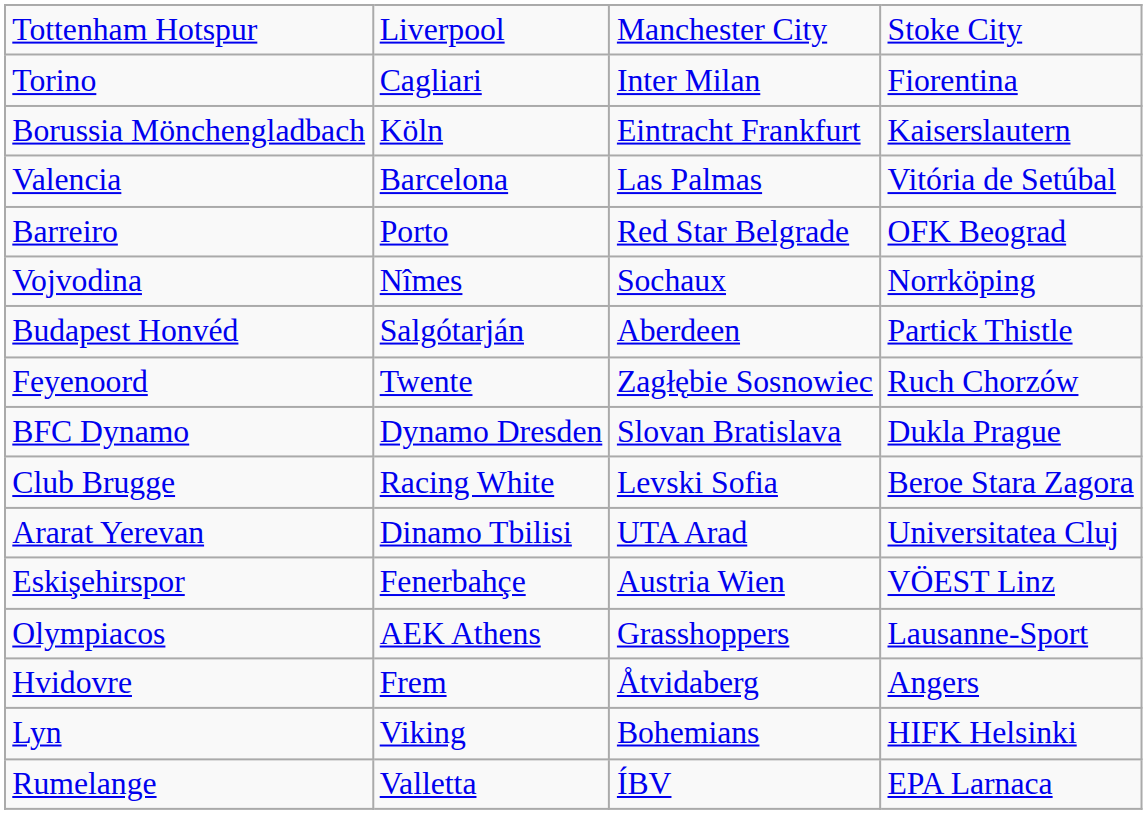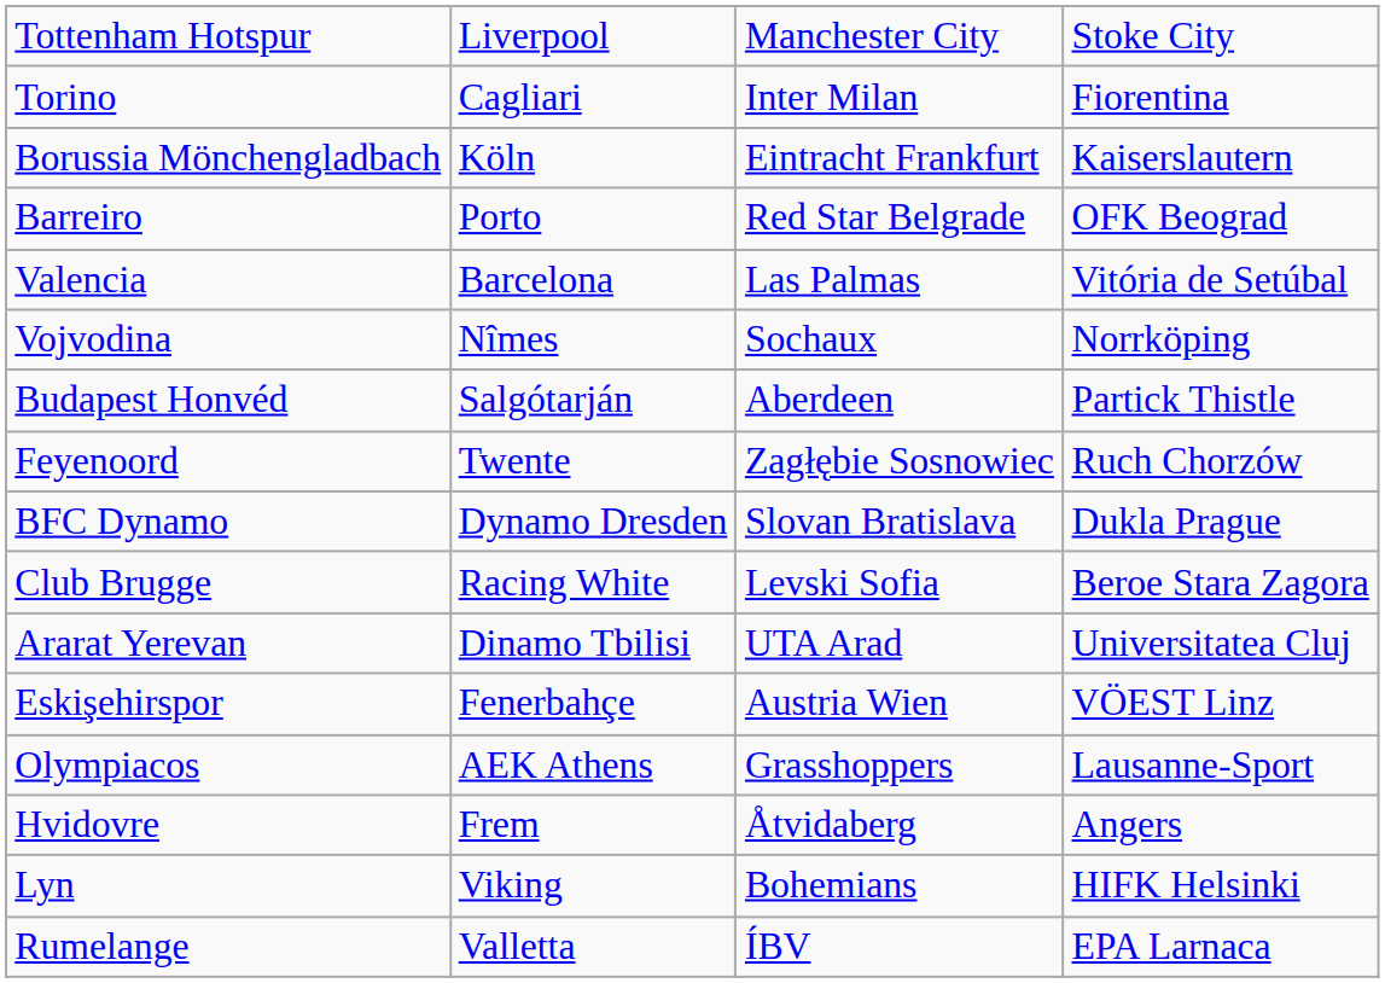 <table class="wikitable">
 <tr>
 <td> <a href='#'>Tottenham Hotspur</a> </td>
 <td> <a href='#'>Liverpool</a> </td>
 <td> <a href='#'>Manchester City</a> </td>
 <td> <a href='#'>Stoke City</a> </td>
 </tr>
 <tr>
 <td> <a href='#'>Torino</a> </td>
 <td> <a href='#'>Cagliari</a> </td>
 <td> <a href='#'>Inter Milan</a> </td>
 <td> <a href='#'>Fiorentina</a> </td>
 </tr>
 <tr>
 <td> <a href='#'>Borussia Mönchengladbach</a> </td>
 <td> <a href='#'>Köln</a> </td>
 <td> <a href='#'>Eintracht Frankfurt</a> </td>
 <td> <a href='#'>Kaiserslautern</a> </td>
 </tr>
 <tr>
+<td> <a href='#'>Barreiro</a> </td>
+<td> <a href='#'>Porto</a> </td>
+<td> <a href='#'>Red Star Belgrade</a> </td>
+<td> <a href='#'>OFK Beograd</a> </td>
+</tr>
+<tr>
 <td> <a href='#'>Valencia</a> </td>
 <td> <a href='#'>Barcelona</a> </td>
 <td> <a href='#'>Las Palmas</a> </td>
 <td> <a href='#'>Vitória de Setúbal</a> </td>
-</tr>
-<tr>
-<td> <a href='#'>Barreiro</a> </td>
-<td> <a href='#'>Porto</a> </td>
-<td> <a href='#'>Red Star Belgrade</a> </td>
-<td> <a href='#'>OFK Beograd</a> </td>
 </tr>
 <tr>
 <td> <a href='#'>Vojvodina</a> </td>
 <td> <a href='#'>Nîmes</a> </td>
 <td> <a href='#'>Sochaux</a> </td>
 <td> <a href='#'>Norrköping</a> </td>
 </tr>
 <tr>
 <td> <a href='#'>Budapest Honvéd</a> </td>
 <td> <a href='#'>Salgótarján</a> </td>
 <td> <a href='#'>Aberdeen</a> </td>
 <td> <a href='#'>Partick Thistle</a> </td>
 </tr>
 <tr>
 <td> <a href='#'>Feyenoord</a> </td>
 <td> <a href='#'>Twente</a> </td>
 <td> <a href='#'>Zagłębie Sosnowiec</a> </td>
 <td> <a href='#'>Ruch Chorzów</a> </td>
 </tr>
 <tr>
 <td> <a href='#'>BFC Dynamo</a> </td>
 <td> <a href='#'>Dynamo Dresden</a> </td>
 <td> <a href='#'>Slovan Bratislava</a> </td>
 <td> <a href='#'>Dukla Prague</a> </td>
 </tr>
 <tr>
 <td> <a href='#'>Club Brugge</a> </td>
 <td> <a href='#'>Racing White</a> </td>
 <td> <a href='#'>Levski Sofia</a> </td>
 <td> <a href='#'>Beroe Stara Zagora</a> </td>
 </tr>
 <tr>
 <td> <a href='#'>Ararat Yerevan</a> </td>
 <td> <a href='#'>Dinamo Tbilisi</a> </td>
 <td> <a href='#'>UTA Arad</a> </td>
 <td> <a href='#'>Universitatea Cluj</a> </td>
 </tr>
 <tr>
 <td> <a href='#'>Eskişehirspor</a> </td>
 <td> <a href='#'>Fenerbahçe</a> </td>
 <td> <a href='#'>Austria Wien</a> </td>
 <td> <a href='#'>VÖEST Linz</a> </td>
 </tr>
 <tr>
 <td> <a href='#'>Olympiacos</a> </td>
 <td> <a href='#'>AEK Athens</a> </td>
 <td> <a href='#'>Grasshoppers</a> </td>
 <td> <a href='#'>Lausanne-Sport</a> </td>
 </tr>
 <tr>
 <td> <a href='#'>Hvidovre</a> </td>
 <td> <a href='#'>Frem</a> </td>
 <td> <a href='#'>Åtvidaberg</a> </td>
 <td> <a href='#'>Angers</a> </td>
 </tr>
 <tr>
 <td> <a href='#'>Lyn</a> </td>
 <td> <a href='#'>Viking</a> </td>
 <td> <a href='#'>Bohemians</a> </td>
 <td> <a href='#'>HIFK Helsinki</a> </td>
 </tr>
 <tr>
 <td> <a href='#'>Rumelange</a> </td>
 <td> <a href='#'>Valletta</a> </td>
 <td> <a href='#'>ÍBV</a> </td>
 <td> <a href='#'>EPA Larnaca</a> </td>
 </tr>
 </table>
